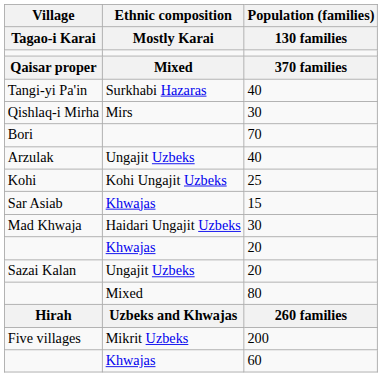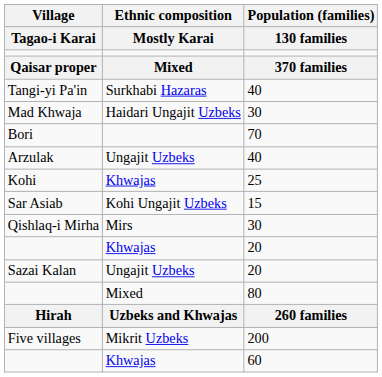 <table class="wikitable">
 <tr>
 <th>Village</th>
 <th>Ethnic composition</th>
 <th>Population (families)</th>
 </tr>
 <tr>
 <th>Tagao-i Karai</th>
 <th>Mostly Karai</th>
 <th>130 families</th>
 </tr>
 <tr>
 <td></td>
 <td></td>
 <td></td>
 </tr>
 <tr>
 <th>Qaisar proper</th>
 <th>Mixed</th>
 <th>370 families</th>
 </tr>
 <tr>
 <td>Tangi-yi Pa'in<br></td>
 <td>Surkhabi <a href='#'>Hazaras</a></td>
 <td>40</td>
 </tr>
 <tr>
-<td>Qishlaq-i Mirha<br></td>
-<td>Mirs</td>
+<td>Mad Khwaja<br></td>
+<td>Haidari Ungajit <a href='#'>Uzbeks</a></td>
 <td>30</td>
 </tr>
 <tr>
 <td>Bori</td>
 <td></td>
 <td>70</td>
 </tr>
 <tr>
 <td>Arzulak<br></td>
 <td>Ungajit <a href='#'>Uzbeks</a></td>
 <td>40</td>
 </tr>
 <tr>
 <td>Kohi<br></td>
-<td>Kohi Ungajit <a href='#'>Uzbeks</a></td>
+<td><a href='#'>Khwajas</a></td>
 <td>25</td>
 </tr>
 <tr>
 <td>Sar Asiab<br></td>
-<td><a href='#'>Khwajas</a></td>
+<td>Kohi Ungajit <a href='#'>Uzbeks</a></td>
 <td>15</td>
 </tr>
 <tr>
-<td>Mad Khwaja<br></td>
-<td>Haidari Ungajit <a href='#'>Uzbeks</a></td>
+<td>Qishlaq-i Mirha<br></td>
+<td>Mirs</td>
 <td>30</td>
 </tr>
 <tr>
 <td><br></td>
 <td><a href='#'>Khwajas</a></td>
 <td>20</td>
 </tr>
 <tr>
 <td>Sazai Kalan<br></td>
 <td>Ungajit <a href='#'>Uzbeks</a></td>
 <td>20</td>
 </tr>
 <tr>
 <td><br></td>
 <td>Mixed</td>
 <td>80</td>
 </tr>
 <tr>
 <th>Hirah</th>
 <th>Uzbeks and Khwajas</th>
 <th>260 families</th>
 </tr>
 <tr>
 <td>Five villages<br></td>
 <td>Mikrit <a href='#'>Uzbeks</a></td>
 <td>200</td>
 </tr>
 <tr>
 <td><br></td>
 <td><a href='#'>Khwajas</a></td>
 <td>60</td>
 </tr>
 </table>
